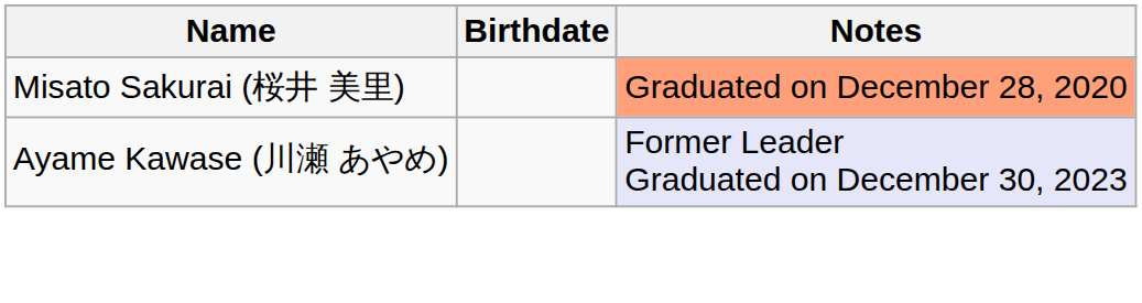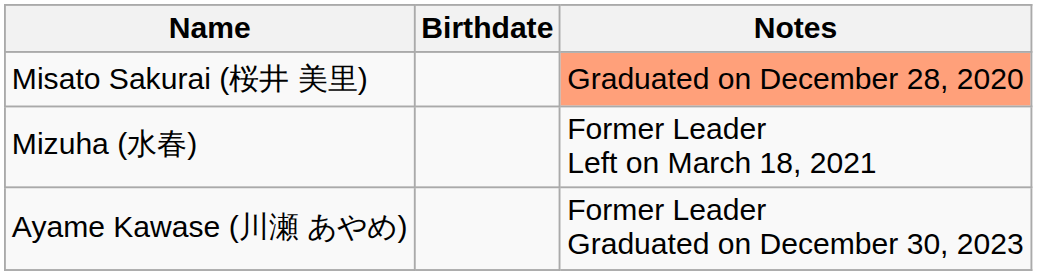 <table class="wikitable">
 <tr>
 <th>Name</th>
 <th>Birthdate</th>
 <th>Notes</th>
 </tr>
 <tr>
 <td>Misato Sakurai (桜井 美里)</td>
 <td></td>
 <td style="background: lightsalmon;">Graduated on December 28, 2020</td>
 </tr>
 <tr>
+<td>Mizuha (水春)</td>
+<td></td>
+<td>Former Leader<br>Left on March 18, 2021</td>
+</tr>
+<tr>
 <td>Ayame Kawase (川瀬 あやめ)</td>
 <td></td>
-<td style="background: lavender;">Former Leader<br>Graduated on December 30, 2023</td>
+<td>Former Leader<br>Graduated on December 30, 2023</td>
 </tr>
 </table>
